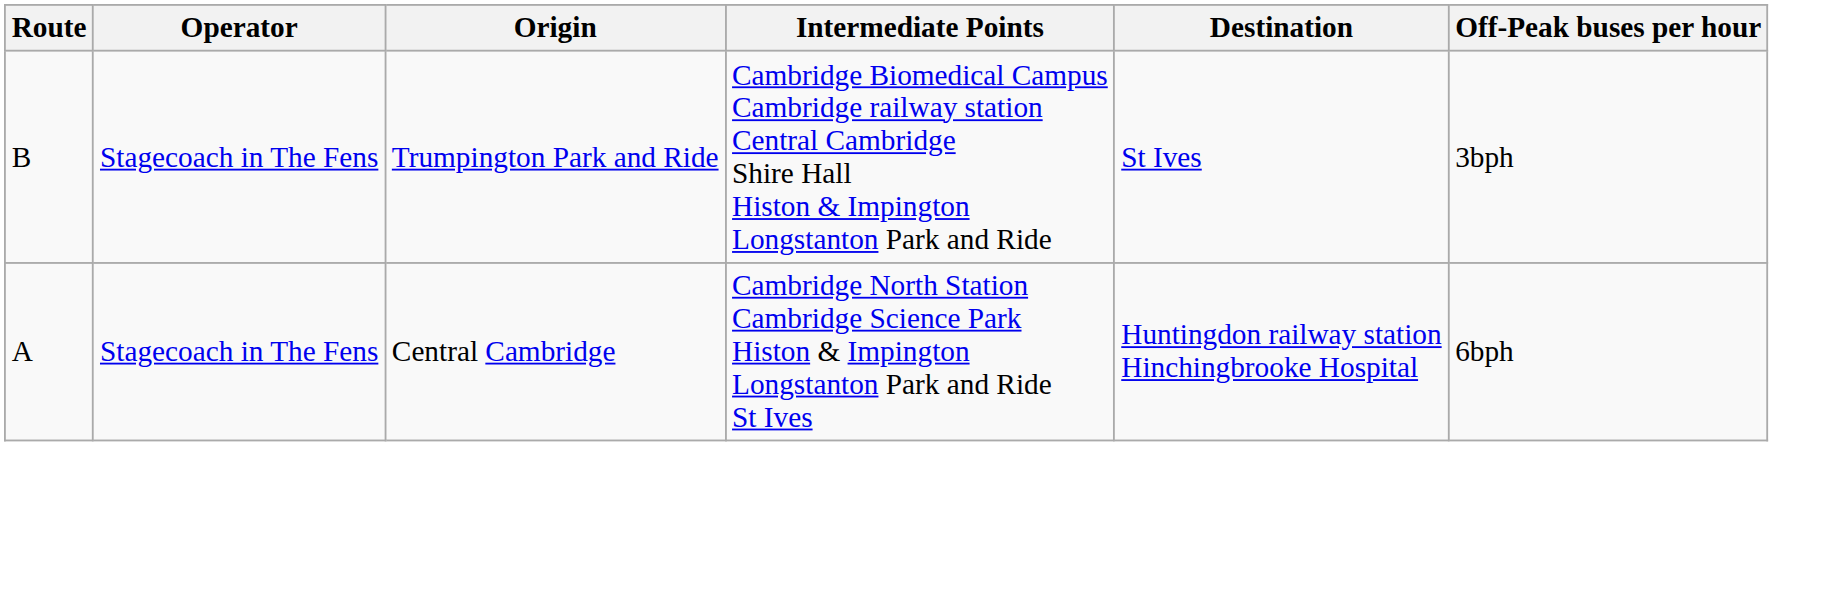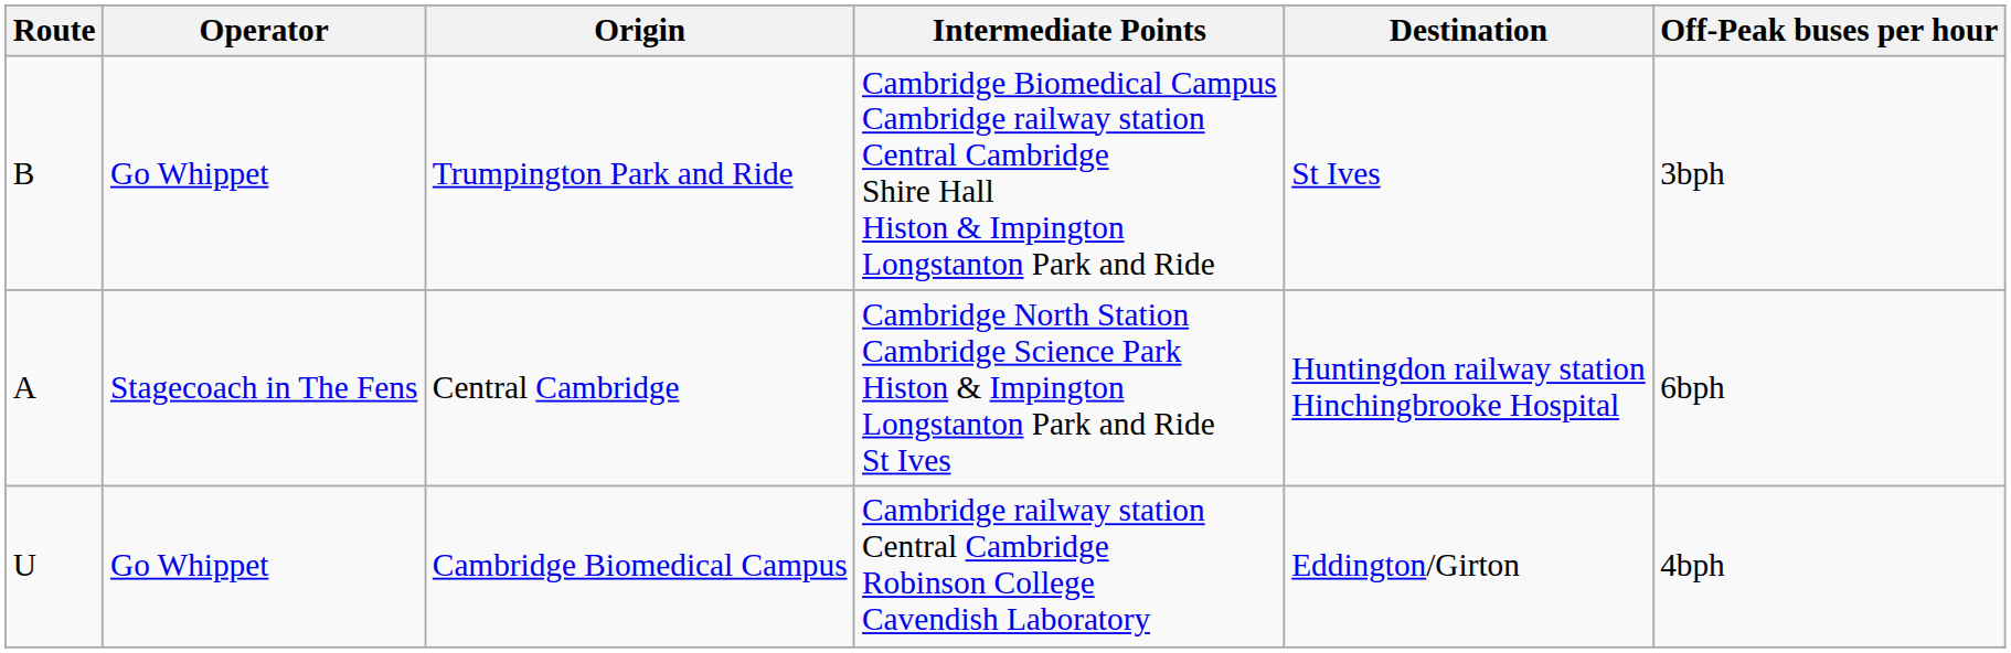 <table class="wikitable">
 <tr>
 <th>Route</th>
 <th>Operator</th>
 <th>Origin</th>
 <th>Intermediate Points</th>
 <th>Destination</th>
 <th>Off-Peak buses per hour</th>
 </tr>
 <tr>
 <td>B</td>
-<td><a href='#'>Stagecoach in The Fens</a></td>
+<td><a href='#'>Go Whippet</a></td>
 <td><a href='#'>Trumpington Park and Ride</a></td>
 <td><a href='#'>Cambridge Biomedical Campus</a><br><a href='#'>Cambridge railway station</a><br><a href='#'>Central Cambridge</a><br>Shire Hall<br><a href='#'>Histon & Impington</a><br><a href='#'>Longstanton</a> Park and Ride</td>
 <td><a href='#'>St Ives</a></td>
 <td>3bph</td>
 </tr>
 <tr>
 <td>A</td>
 <td><a href='#'>Stagecoach in The Fens</a></td>
 <td>Central <a href='#'>Cambridge</a></td>
 <td><a href='#'>Cambridge North Station</a><br><a href='#'>Cambridge Science Park</a><br><a href='#'>Histon</a> & <a href='#'>Impington</a><br><a href='#'>Longstanton</a> Park and Ride<br><a href='#'>St Ives</a></td>
 <td><a href='#'>Huntingdon railway station</a><br><a href='#'>Hinchingbrooke Hospital</a></td>
 <td>6bph</td>
 </tr>
+<tr>
+<td>U</td>
+<td><a href='#'>Go Whippet</a></td>
+<td><a href='#'>Cambridge Biomedical Campus</a></td>
+<td><a href='#'>Cambridge railway station</a><br>Central <a href='#'>Cambridge</a><br><a href='#'>Robinson College</a><br><a href='#'>Cavendish Laboratory</a></td>
+<td><a href='#'>Eddington</a>/Girton</td>
+<td>4bph</td>
+</tr>
 </table>
